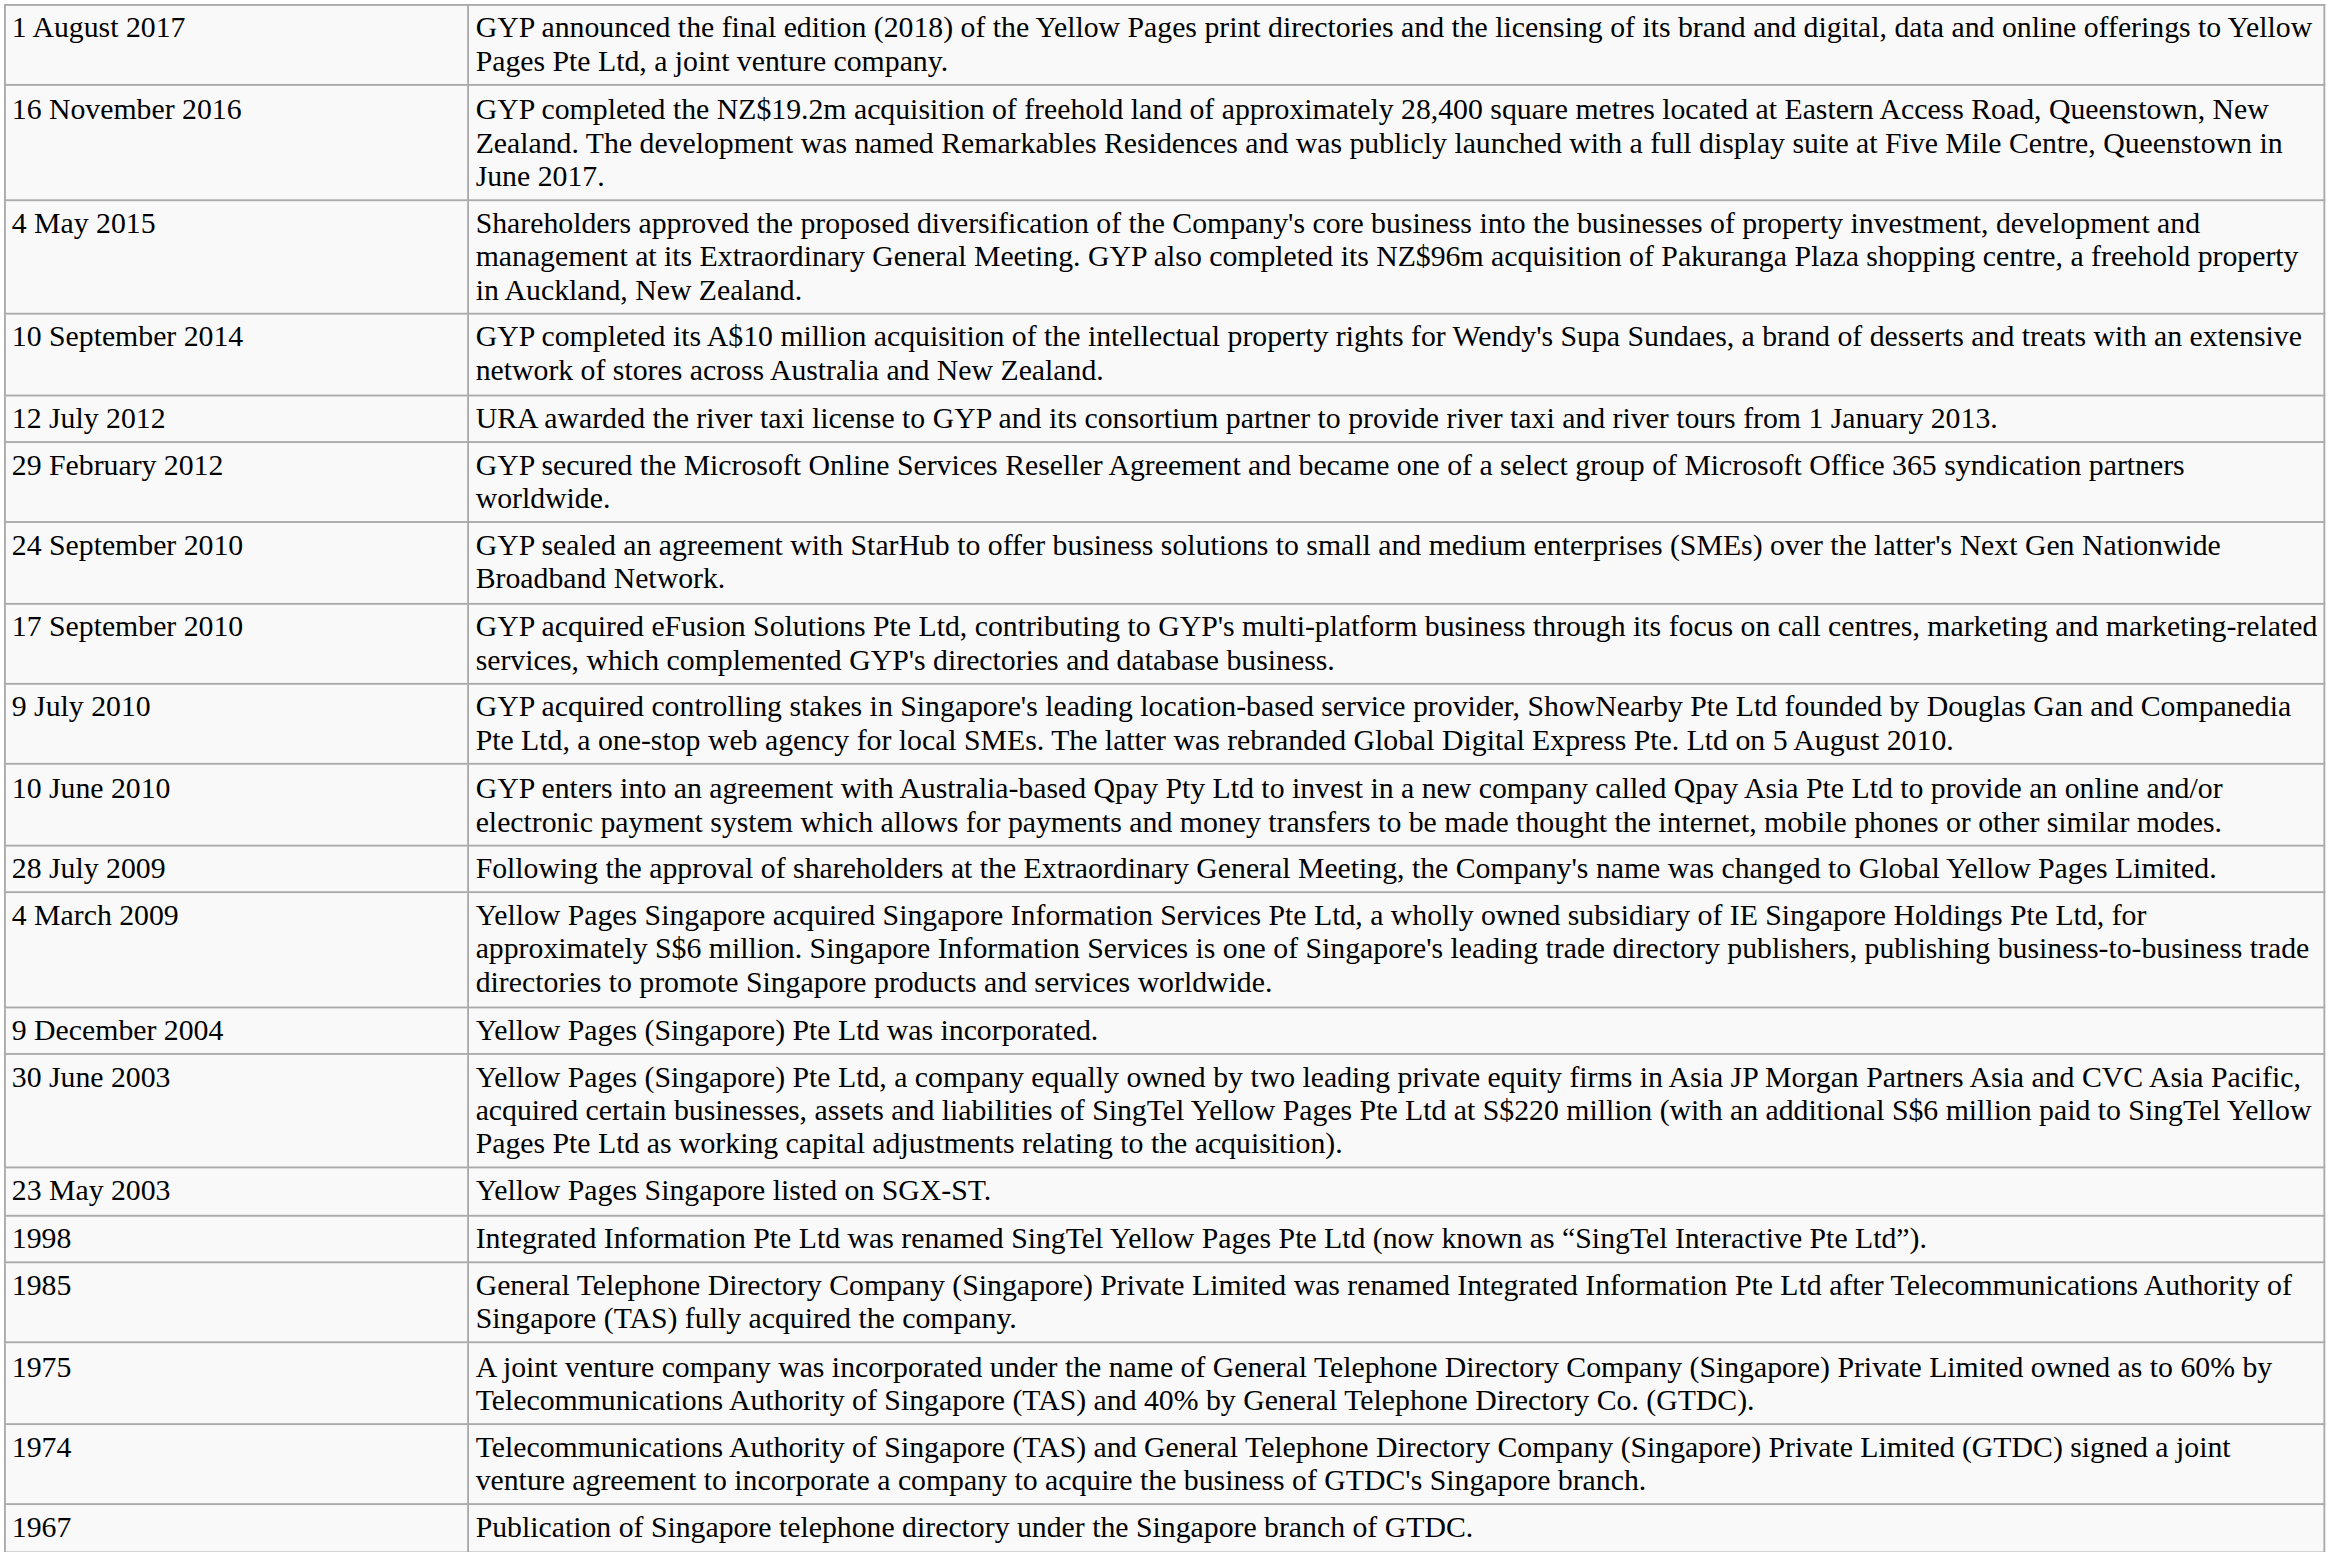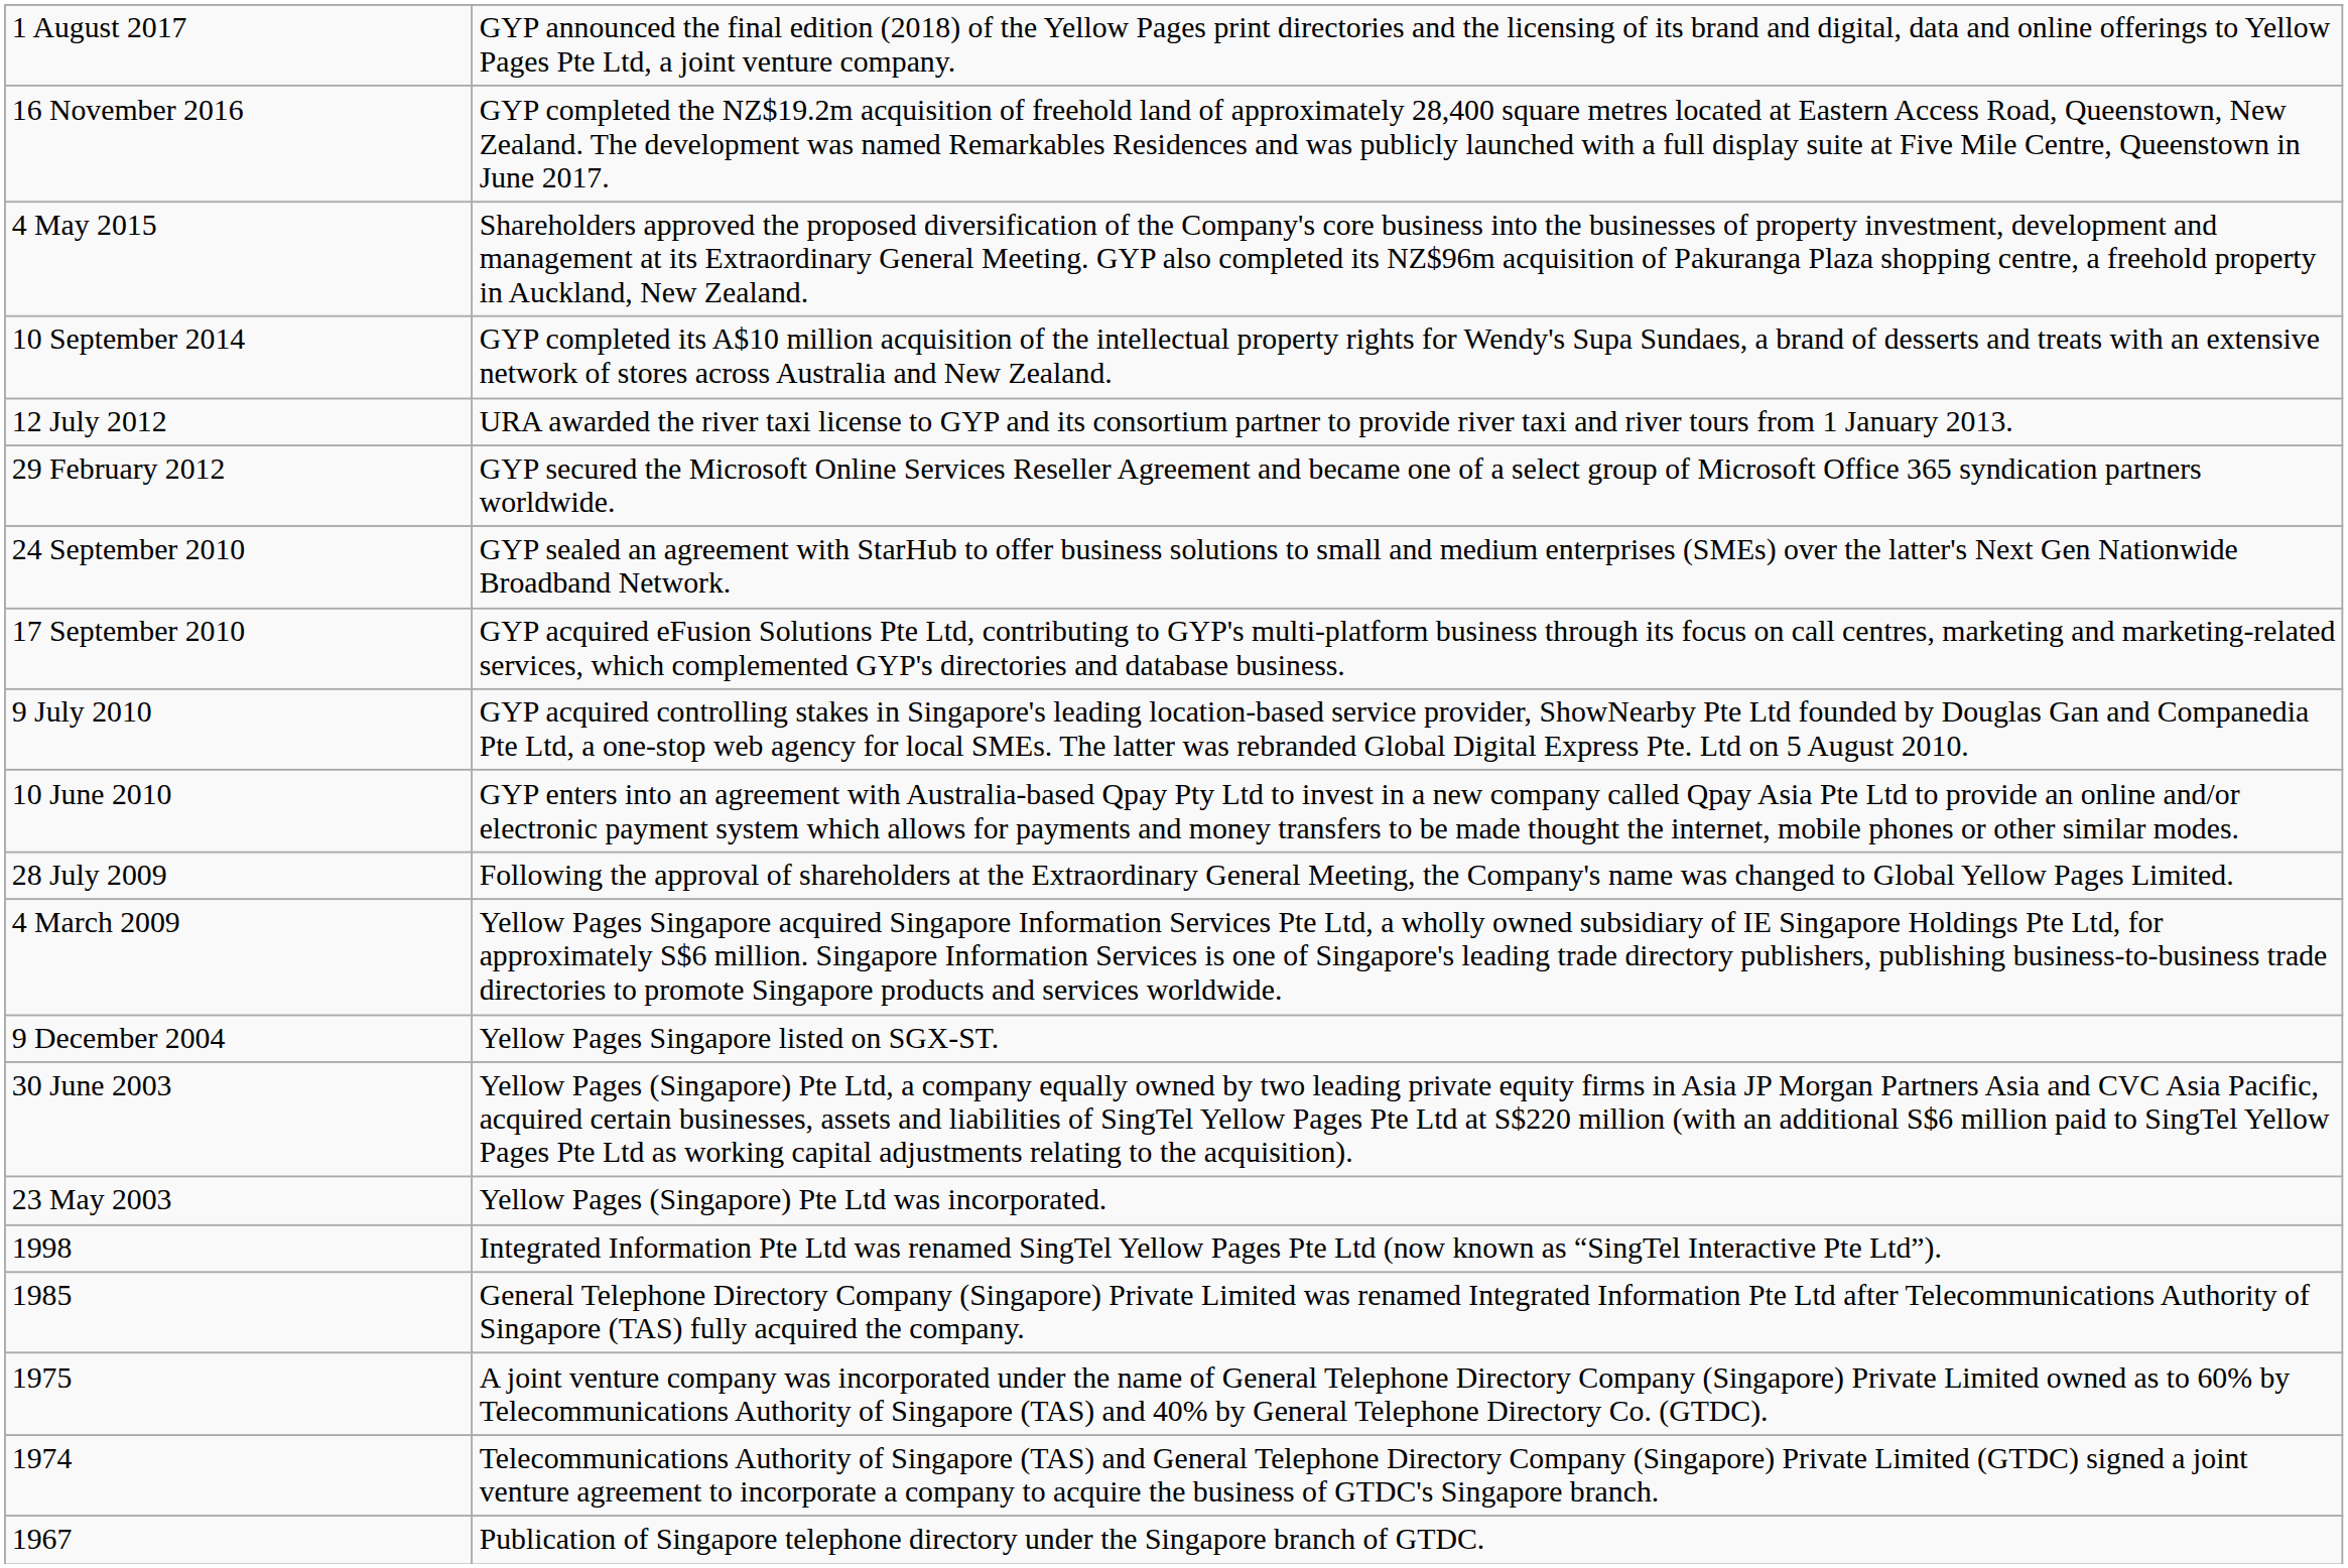 <table class="wikitable">
 <tr valign="top">
 <td width="20%">1 August 2017</td>
 <td>GYP announced the final edition (2018) of the Yellow Pages print directories and the licensing of its brand and digital, data and online offerings to Yellow Pages Pte Ltd, a joint venture company.</td>
 </tr>
 <tr valign="top">
 <td width="20%">16 November 2016</td>
 <td>GYP completed the NZ$19.2m acquisition of freehold land of approximately 28,400 square metres located at Eastern Access Road, Queenstown, New Zealand. The development was named Remarkables Residences and was publicly launched with a full display suite at Five Mile Centre, Queenstown in June 2017.</td>
 </tr>
 <tr valign="top">
 <td width="20%">4 May 2015</td>
 <td>Shareholders approved the proposed diversification of the Company's core business into the businesses of property investment, development and management at its Extraordinary General Meeting. GYP also completed its NZ$96m acquisition of Pakuranga Plaza shopping centre, a freehold property in Auckland, New Zealand.</td>
 </tr>
 <tr valign="top">
 <td width="20%">10 September 2014</td>
 <td>GYP completed its A$10 million acquisition of the intellectual property rights for Wendy's Supa Sundaes, a brand of desserts and treats with an extensive network of stores across Australia and New Zealand.</td>
 </tr>
 <tr valign="top">
 <td width="20%">12 July 2012</td>
 <td>URA awarded the river taxi license to GYP and its consortium partner to provide river taxi and river tours from 1 January 2013.</td>
 </tr>
 <tr valign="top">
 <td width="20%">29 February 2012</td>
 <td>GYP secured the Microsoft Online Services Reseller Agreement and became one of a select group of Microsoft Office 365 syndication partners worldwide.</td>
 </tr>
 <tr valign="top">
 <td width="20%">24 September 2010</td>
 <td>GYP sealed an agreement with StarHub to offer business solutions to small and medium enterprises (SMEs) over the latter's Next Gen Nationwide Broadband Network.</td>
 </tr>
 <tr valign="top">
 <td width="20%">17 September 2010</td>
 <td>GYP acquired eFusion Solutions Pte Ltd, contributing to GYP's multi-platform business through its focus on call centres, marketing and marketing-related services, which complemented GYP's directories and database business.</td>
 </tr>
 <tr valign="top">
 <td width="20%">9 July 2010</td>
 <td>GYP acquired controlling stakes in Singapore's leading location-based service provider, ShowNearby Pte Ltd founded by Douglas Gan and Companedia Pte Ltd, a one-stop web agency for local SMEs. The latter was rebranded Global Digital Express Pte. Ltd on 5 August 2010.</td>
 </tr>
 <tr valign="top">
 <td width="20%">10 June 2010</td>
 <td>GYP enters into an agreement with Australia-based Qpay Pty Ltd to invest in a new company called Qpay Asia Pte Ltd to provide an online and/or electronic payment system which allows for payments and money transfers to be made thought the internet, mobile phones or other similar modes.</td>
 </tr>
 <tr valign="top">
 <td width="20%">28 July 2009</td>
 <td>Following the approval of shareholders at the Extraordinary General Meeting, the Company's name was changed to Global Yellow Pages Limited.</td>
 </tr>
 <tr valign="top">
 <td width="20%">4 March 2009</td>
 <td>Yellow Pages Singapore acquired Singapore Information Services Pte Ltd, a wholly owned subsidiary of IE Singapore Holdings Pte Ltd, for approximately S$6 million. Singapore Information Services is one of Singapore's leading trade directory publishers, publishing business-to-business trade directories to promote Singapore products and services worldwide.</td>
 </tr>
 <tr valign="top">
 <td width="20%">9 December 2004</td>
-<td>Yellow Pages (Singapore) Pte Ltd was incorporated.</td>
+<td>Yellow Pages Singapore listed on SGX-ST.</td>
 </tr>
 <tr valign="top">
 <td width="20%">30 June 2003</td>
 <td>Yellow Pages (Singapore) Pte Ltd, a company equally owned by two leading private equity firms in Asia JP Morgan Partners Asia and CVC Asia Pacific, acquired certain businesses, assets and liabilities of SingTel Yellow Pages Pte Ltd at S$220 million (with an additional S$6 million paid to SingTel Yellow Pages Pte Ltd as working capital adjustments relating to the acquisition).</td>
 </tr>
 <tr valign="top">
 <td width="20%">23 May 2003</td>
-<td>Yellow Pages Singapore listed on SGX-ST.</td>
+<td>Yellow Pages (Singapore) Pte Ltd was incorporated.</td>
 </tr>
 <tr valign="top">
 <td width="20%">1998</td>
 <td>Integrated Information Pte Ltd was renamed SingTel Yellow Pages Pte Ltd (now known as “SingTel Interactive Pte Ltd”).</td>
 </tr>
 <tr valign="top">
 <td width="20%">1985</td>
 <td>General Telephone Directory Company (Singapore) Private Limited was renamed Integrated Information Pte Ltd after Telecommunications Authority of Singapore (TAS) fully acquired the company.</td>
 </tr>
 <tr valign="top">
 <td width="20%">1975</td>
 <td>A joint venture company was incorporated under the name of General Telephone Directory Company (Singapore) Private Limited owned as to 60% by Telecommunications Authority of Singapore (TAS) and 40% by General Telephone Directory Co. (GTDC).</td>
 </tr>
 <tr valign="top">
 <td width="20%">1974</td>
 <td>Telecommunications Authority of Singapore (TAS) and General Telephone Directory Company (Singapore) Private Limited (GTDC) signed a joint venture agreement to incorporate a company to acquire the business of GTDC's Singapore branch.</td>
 </tr>
 <tr valign="top">
 <td width="20%">1967</td>
 <td>Publication of Singapore telephone directory under the Singapore branch of GTDC.</td>
 </tr>
 </table>
